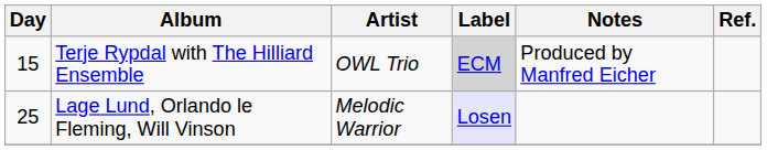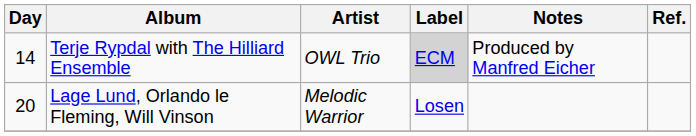 <table class="wikitable">
 <tr>
 <th>Day</th>
 <th>Album</th>
 <th>Artist</th>
 <th>Label</th>
 <th>Notes</th>
 <th>Ref.</th>
 </tr>
 <tr>
-<td rowspan="1" style="text-align:center;">15</td>
+<td rowspan="1" style="text-align:center;">14</td>
 <td><a href='#'>Terje Rypdal</a> with <a href='#'>The Hilliard Ensemble</a></td>
 <td><em>OWL Trio</em></td>
 <td style="background: lightgrey;"><a href='#'>ECM</a></td>
 <td>Produced by <a href='#'>Manfred Eicher</a></td>
 <td style="text-align:center;"></td>
 </tr>
 <tr>
-<td rowspan="1" style="text-align:center;">25</td>
+<td rowspan="1" style="text-align:center;">20</td>
 <td><a href='#'>Lage Lund</a>, Orlando le Fleming, Will Vinson</td>
 <td><em>Melodic Warrior</em></td>
-<td style="background: lavender;"><a href='#'>Losen</a></td>
+<td><a href='#'>Losen</a></td>
 <td></td>
 <td style="text-align:center;"></td>
 </tr>
 <tr>
 </tr>
 </table>
